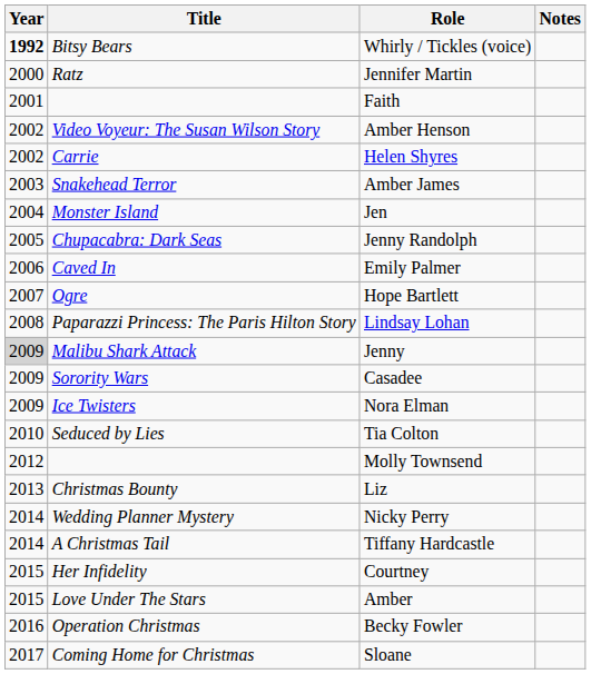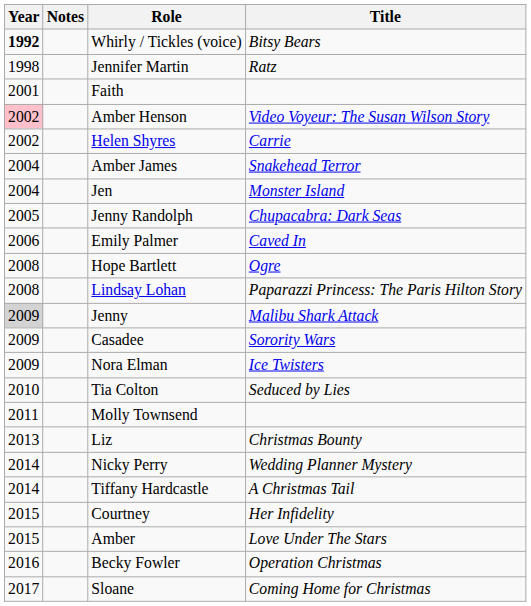 <table class="wikitable sortable">
 <tr>
 <th>Year</th>
+<th class="unsortable">Notes</th>
+<th>Role</th>
 <th>Title</th>
-<th>Role</th>
-<th class="unsortable">Notes</th>
 </tr>
 <tr>
 <td><strong>1992</strong></td>
+<td></td>
+<td>Whirly / Tickles (voice)</td>
 <td><em>Bitsy Bears</em></td>
-<td>Whirly / Tickles (voice)</td>
-<td></td>
 </tr>
 <tr>
-<td>2000</td>
+<td>1998</td>
+<td></td>
+<td>Jennifer Martin</td>
 <td><em>Ratz</em></td>
-<td>Jennifer Martin</td>
-<td></td>
 </tr>
 <tr>
 <td>2001</td>
+<td></td>
+<td>Faith</td>
 <td><em></em></td>
-<td>Faith</td>
+</tr>
+<tr>
+<td style="background: pink;">2002</td>
 <td></td>
+<td>Amber Henson</td>
+<td><em><a href='#'>Video Voyeur: The Susan Wilson Story</a></em></td>
 </tr>
 <tr>
 <td>2002</td>
-<td><em><a href='#'>Video Voyeur: The Susan Wilson Story</a></em></td>
-<td>Amber Henson</td>
 <td></td>
-</tr>
-<tr>
-<td>2002</td>
+<td><a href='#'>Helen Shyres</a></td>
 <td><em><a href='#'>Carrie</a></em></td>
-<td><a href='#'>Helen Shyres</a></td>
-<td></td>
-</tr>
-<tr>
-<td>2003</td>
-<td><em><a href='#'>Snakehead Terror</a></em></td>
-<td>Amber James</td>
-<td></td>
 </tr>
 <tr>
 <td>2004</td>
+<td></td>
+<td>Amber James</td>
+<td><em><a href='#'>Snakehead Terror</a></em></td>
+</tr>
+<tr>
+<td>2004</td>
+<td></td>
+<td>Jen</td>
 <td><em><a href='#'>Monster Island</a></em></td>
-<td>Jen</td>
-<td></td>
 </tr>
 <tr>
 <td>2005</td>
+<td></td>
+<td>Jenny Randolph</td>
 <td><em><a href='#'>Chupacabra: Dark Seas</a></em></td>
-<td>Jenny Randolph</td>
-<td></td>
 </tr>
 <tr>
 <td>2006</td>
+<td></td>
+<td>Emily Palmer</td>
 <td><em><a href='#'>Caved In</a></em></td>
-<td>Emily Palmer</td>
-<td></td>
-</tr>
-<tr>
-<td>2007</td>
-<td><em><a href='#'>Ogre</a></em></td>
-<td>Hope Bartlett </td>
-<td></td>
 </tr>
 <tr>
 <td>2008</td>
+<td></td>
+<td>Hope Bartlett </td>
+<td><em><a href='#'>Ogre</a></em></td>
+</tr>
+<tr>
+<td>2008</td>
+<td></td>
+<td><a href='#'>Lindsay Lohan</a></td>
 <td><em>Paparazzi Princess: The Paris Hilton Story</em></td>
-<td><a href='#'>Lindsay Lohan</a></td>
-<td></td>
 </tr>
 <tr>
 <td style="background: lightgrey;">2009</td>
+<td></td>
+<td>Jenny</td>
 <td><em><a href='#'>Malibu Shark Attack</a></em></td>
-<td>Jenny</td>
-<td></td>
 </tr>
 <tr>
 <td>2009</td>
+<td></td>
+<td>Casadee</td>
 <td><em><a href='#'>Sorority Wars</a></em></td>
-<td>Casadee</td>
-<td></td>
 </tr>
 <tr>
 <td>2009</td>
+<td></td>
+<td>Nora Elman</td>
 <td><em><a href='#'>Ice Twisters</a></em></td>
-<td>Nora Elman</td>
-<td></td>
 </tr>
 <tr>
 <td>2010</td>
+<td></td>
+<td>Tia Colton</td>
 <td><em>Seduced by Lies</em></td>
-<td>Tia Colton</td>
-<td></td>
 </tr>
 <tr>
-<td>2012</td>
+<td>2011</td>
+<td></td>
+<td>Molly Townsend</td>
 <td><em></em></td>
-<td>Molly Townsend</td>
-<td></td>
 </tr>
 <tr>
 <td>2013</td>
+<td></td>
+<td>Liz</td>
 <td><em>Christmas Bounty</em></td>
-<td>Liz</td>
-<td></td>
 </tr>
 <tr>
 <td>2014</td>
+<td></td>
+<td>Nicky Perry</td>
 <td><em>Wedding Planner Mystery</em></td>
-<td>Nicky Perry</td>
-<td></td>
 </tr>
 <tr>
 <td>2014</td>
+<td></td>
+<td>Tiffany Hardcastle</td>
 <td data-sort-value="Christmas Tail, A"><em>A Christmas Tail</em></td>
-<td>Tiffany Hardcastle</td>
-<td></td>
 </tr>
 <tr>
 <td>2015</td>
+<td></td>
+<td>Courtney</td>
 <td><em>Her Infidelity</em></td>
-<td>Courtney</td>
-<td></td>
 </tr>
 <tr>
 <td>2015</td>
+<td></td>
+<td>Amber</td>
 <td><em>Love Under The Stars</em></td>
-<td>Amber</td>
-<td></td>
 </tr>
 <tr>
 <td>2016</td>
+<td></td>
+<td>Becky Fowler</td>
 <td><em>Operation Christmas</em></td>
-<td>Becky Fowler</td>
-<td></td>
 </tr>
 <tr>
 <td>2017</td>
+<td></td>
+<td>Sloane</td>
 <td><em>Coming Home for Christmas</em></td>
-<td>Sloane</td>
-<td></td>
 </tr>
 </table>
